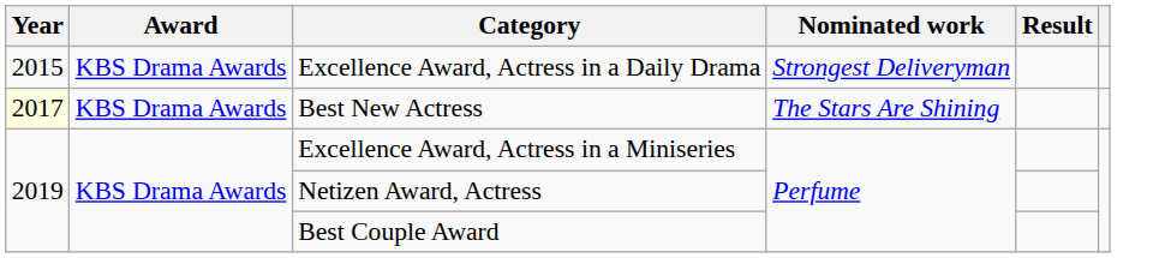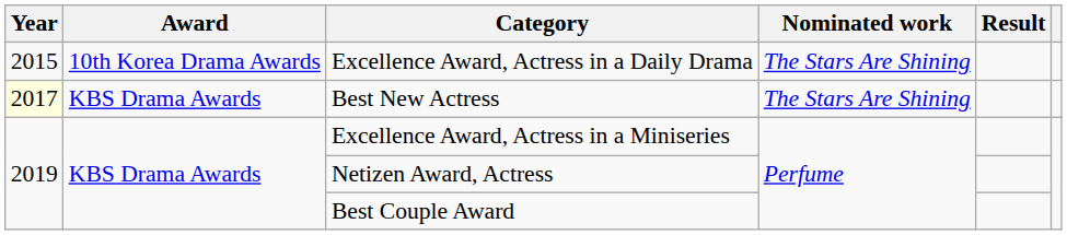 <table class="wikitable sortable">
 <tr>
 <th scope="col">Year</th>
 <th>Award</th>
 <th scope="col">Category</th>
 <th>Nominated work</th>
 <th scope="col">Result</th>
 <th scope="col" class="unsortable"></th>
 </tr>
 <tr>
 <td>2015</td>
-<td><a href='#'>KBS Drama Awards</a></td>
+<td><a href='#'>10th Korea Drama Awards</a></td>
 <td>Excellence Award, Actress in a Daily Drama</td>
-<td><em><a href='#'>Strongest Deliveryman</a></em></td>
+<td><em><a href='#'>The Stars Are Shining</a></em></td>
 <td></td>
 <td></td>
 </tr>
 <tr>
 <td style="background: lightyellow;">2017</td>
 <td><a href='#'>KBS Drama Awards</a></td>
 <td>Best New Actress</td>
 <td><em><a href='#'>The Stars Are Shining</a></em></td>
 <td></td>
 <td></td>
 </tr>
 <tr>
 <td rowspan="3">2019</td>
 <td rowspan="3"><a href='#'>KBS Drama Awards</a></td>
 <td>Excellence Award, Actress in a Miniseries</td>
 <td rowspan="3"><em><a href='#'>Perfume</a></em></td>
 <td></td>
 <td rowspan="3"></td>
 </tr>
 <tr>
 <td>Netizen Award, Actress</td>
 <td></td>
 </tr>
 <tr>
 <td>Best Couple Award </td>
 <td></td>
 </tr>
 </table>
